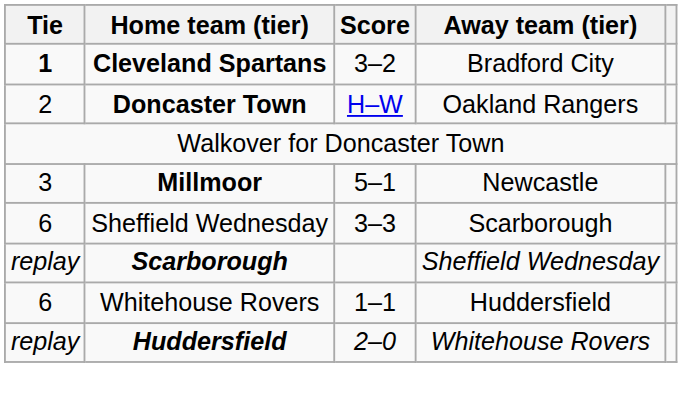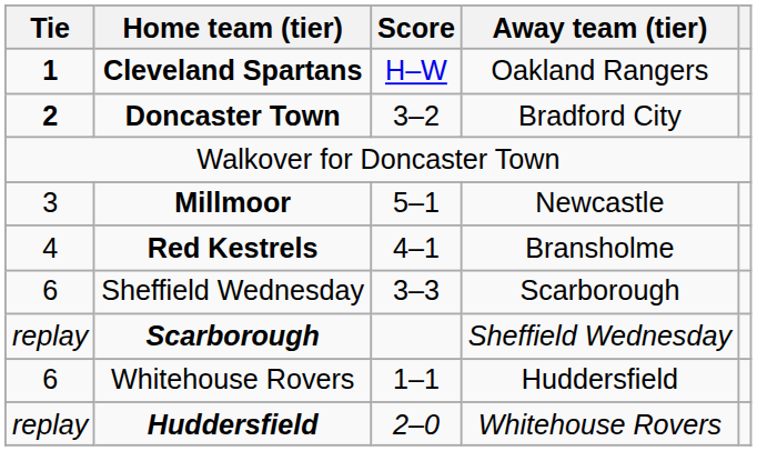 <table class="wikitable" style="text-align:center; font-size:85%">
 <tr>
 <th>Tie</th>
 <th>Home team (tier)</th>
 <th>Score</th>
 <th>Away team (tier)</th>
 <th></th>
 </tr>
 <tr>
 <td align="center"><strong>1</strong></td>
 <td><strong>Cleveland Spartans</strong></td>
-<td align="center">3–2</td>
-<td>Bradford City</td>
+<td align="center"><a href='#'>H–W</a></td>
+<td>Oakland Rangers</td>
 <td></td>
 </tr>
 <tr>
-<td align="center">2</td>
+<td align="center"><strong>2</strong></td>
 <td><strong>Doncaster Town</strong></td>
-<td align="center"><a href='#'>H–W</a></td>
-<td>Oakland Rangers</td>
+<td align="center">3–2</td>
+<td>Bradford City</td>
 <td></td>
 </tr>
 <tr>
 <td colspan="5" align="center">Walkover for Doncaster Town</td>
 </tr>
 <tr>
 <td align="center">3</td>
 <td><strong>Millmoor</strong></td>
 <td align="center">5–1</td>
 <td>Newcastle</td>
+<td></td>
+</tr>
+<tr>
+<td align="center">4</td>
+<td><strong>Red Kestrels</strong></td>
+<td align="center">4–1</td>
+<td>Bransholme</td>
 <td></td>
 </tr>
 <tr>
 <td align="center">6</td>
 <td>Sheffield Wednesday</td>
 <td align="center">3–3 </td>
 <td>Scarborough</td>
 <td></td>
 </tr>
 <tr>
 <td align="center"><em>replay</em></td>
 <td><strong><em>Scarborough</em></strong></td>
 <td align="center"><em></em></td>
 <td><em>Sheffield Wednesday</em></td>
 <td></td>
 </tr>
 <tr>
 <td align="center">6</td>
 <td>Whitehouse Rovers</td>
 <td align="center">1–1 </td>
 <td>Huddersfield</td>
 <td></td>
 </tr>
 <tr>
 <td align="center"><em>replay</em></td>
 <td><strong><em>Huddersfield</em></strong></td>
 <td align="center"><em>2–0</em></td>
 <td><em>Whitehouse Rovers</em></td>
 <td></td>
 </tr>
 </table>
